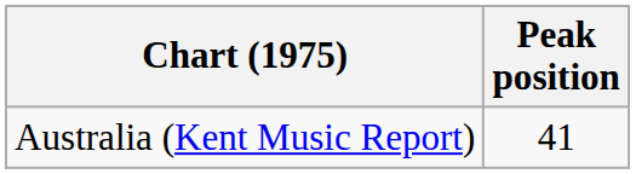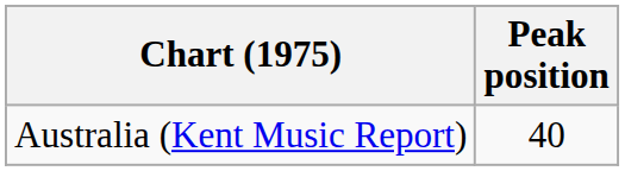 <table class="wikitable">
 <tr>
 <th>Chart (1975)</th>
 <th>Peak<br>position</th>
 </tr>
 <tr>
 <td>Australia (<a href='#'>Kent Music Report</a>)</td>
-<td align="center">41</td>
+<td align="center">40</td>
 </tr>
 </table>
